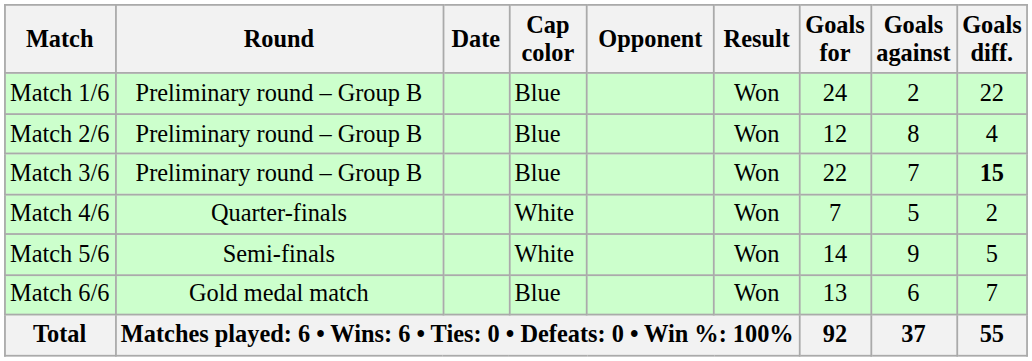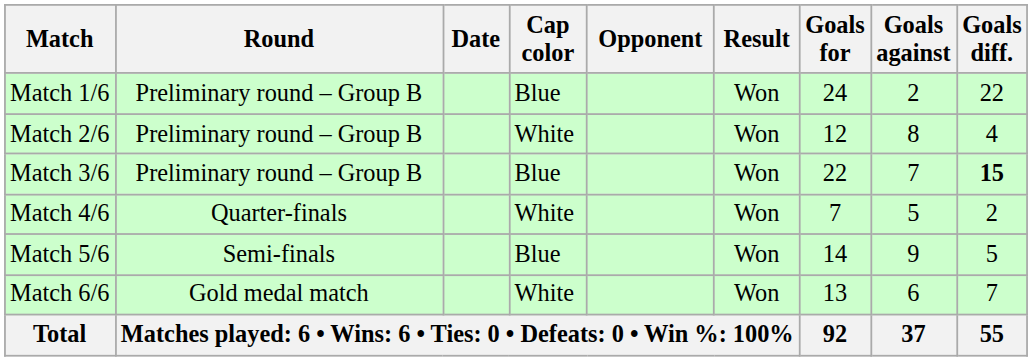 <table class="wikitable sortable" style="text-align: center; font-size: 85%; margin-left: 1em;">
 <tr>
 <th>Match</th>
 <th>Round</th>
 <th>Date</th>
 <th>Cap<br>color</th>
 <th>Opponent</th>
 <th>Result</th>
 <th>Goals<br>for</th>
 <th>Goals<br>against</th>
 <th>Goals<br>diff.</th>
 </tr>
 <tr style="background-color: #ccffcc;">
 <td>Match 1/6</td>
 <td>Preliminary round – Group B</td>
 <td style="text-align: right;"></td>
 <td style="text-align: left;"> Blue</td>
 <td style="text-align: left;"></td>
 <td>Won</td>
 <td>24</td>
 <td>2</td>
 <td>22</td>
 </tr>
 <tr style="background-color: #ccffcc;">
 <td>Match 2/6</td>
 <td>Preliminary round – Group B</td>
 <td style="text-align: right;"></td>
-<td style="text-align: left;"> Blue</td>
+<td style="text-align: left;"> White</td>
 <td style="text-align: left;"></td>
 <td>Won</td>
 <td>12</td>
 <td>8</td>
 <td>4</td>
 </tr>
 <tr style="background-color: #ccffcc;">
 <td>Match 3/6</td>
 <td>Preliminary round – Group B</td>
 <td style="text-align: right;"></td>
 <td style="text-align: left;"> Blue</td>
 <td style="text-align: left;"></td>
 <td>Won</td>
 <td>22</td>
 <td>7</td>
 <td><strong>15</strong></td>
 </tr>
 <tr style="background-color: #ccffcc;">
 <td>Match 4/6</td>
 <td>Quarter-finals</td>
 <td style="text-align: right;"></td>
 <td style="text-align: left;"> White</td>
 <td style="text-align: left;"></td>
 <td>Won</td>
 <td>7</td>
 <td>5</td>
 <td>2</td>
 </tr>
 <tr style="background-color: #ccffcc;">
 <td>Match 5/6</td>
 <td>Semi-finals</td>
 <td style="text-align: right;"></td>
-<td style="text-align: left;"> White</td>
+<td style="text-align: left;"> Blue</td>
 <td style="text-align: left;"></td>
 <td>Won</td>
 <td>14</td>
 <td>9</td>
 <td>5</td>
 </tr>
 <tr style="background-color: #ccffcc;">
 <td>Match 6/6</td>
 <td>Gold medal match</td>
 <td style="text-align: right;"></td>
-<td style="text-align: left;"> Blue</td>
+<td style="text-align: left;"> White</td>
 <td style="text-align: left;"></td>
 <td>Won</td>
 <td>13</td>
 <td>6</td>
 <td>7</td>
 </tr>
 <tr>
 <th>Total</th>
 <th colspan="5">Matches played: 6 • Wins: 6 • Ties: 0 • Defeats: 0 • Win %: 100%</th>
 <th>92</th>
 <th>37</th>
 <th>55</th>
 </tr>
 </table>
